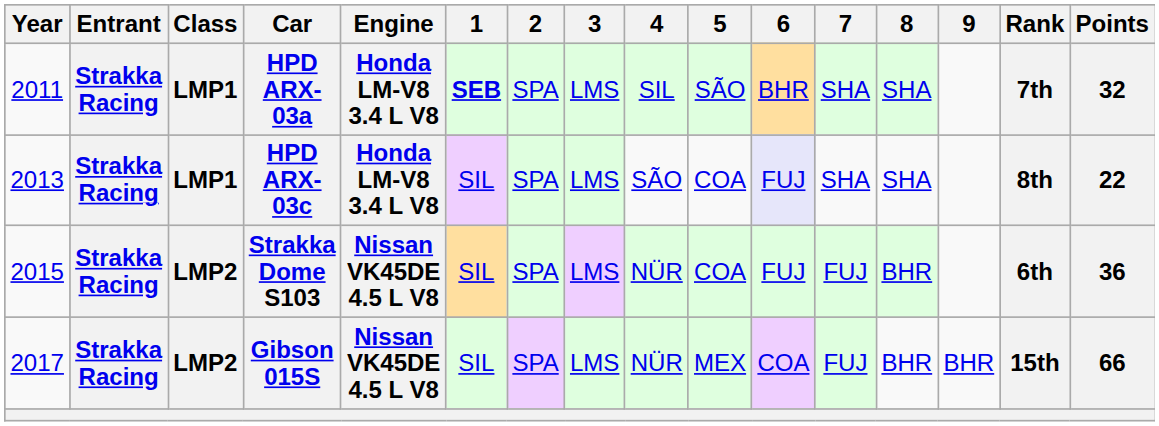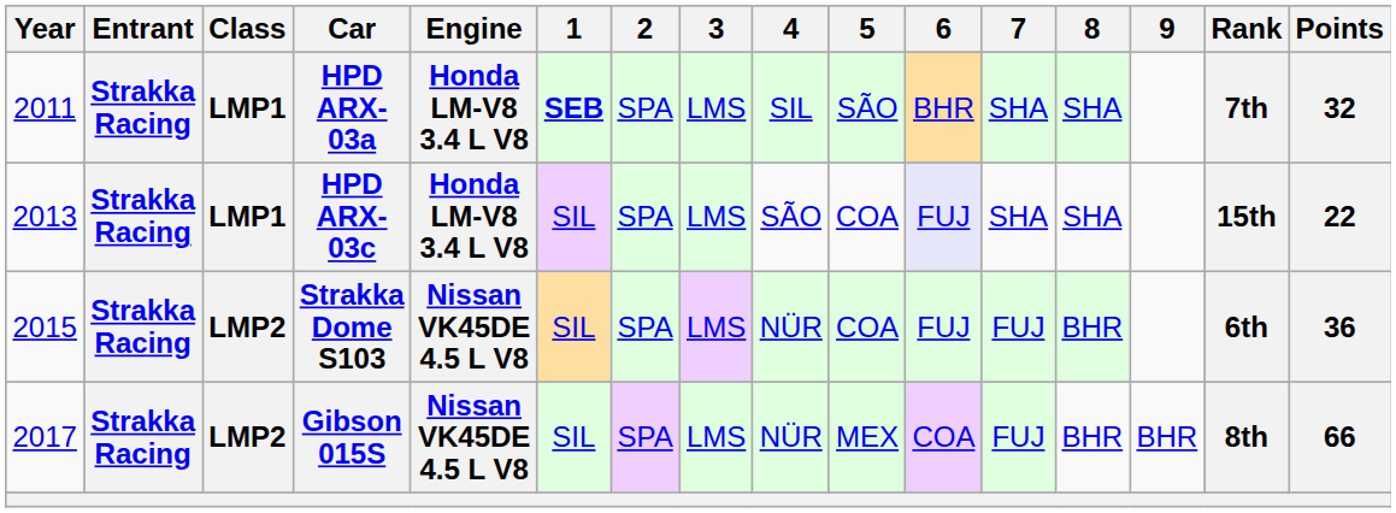 <table class="wikitable" style="text-align:center; font-size:90%">
 <tr>
 <th>Year</th>
 <th>Entrant</th>
 <th>Class</th>
 <th>Car</th>
 <th>Engine</th>
 <th>1</th>
 <th>2</th>
 <th>3</th>
 <th>4</th>
 <th>5</th>
 <th>6</th>
 <th>7</th>
 <th>8</th>
 <th>9</th>
 <th>Rank</th>
 <th>Points</th>
 </tr>
 <tr>
 <td><a href='#'>2011</a></td>
 <th><a href='#'>Strakka Racing</a></th>
 <th>LMP1</th>
 <th><a href='#'>HPD ARX-03a</a></th>
 <th><a href='#'>Honda</a> LM-V8 3.4 L V8</th>
 <td style="background:#DFFFDF;"><strong><a href='#'>SEB</a><br></strong></td>
 <td style="background:#DFFFDF;"><a href='#'>SPA</a><br></td>
 <td style="background:#DFFFDF;"><a href='#'>LMS</a><br></td>
 <td style="background:#DFFFDF;"><a href='#'>SIL</a><br></td>
 <td style="background:#DFFFDF;"><a href='#'>SÃO</a><br></td>
 <td style="background:#FFDF9F;"><a href='#'>BHR</a><br></td>
 <td style="background:#DFFFDF;"><a href='#'>SHA</a><br></td>
 <td style="background:#DFFFDF;"><a href='#'>SHA</a><br></td>
 <td></td>
 <th>7th</th>
 <th>32</th>
 </tr>
 <tr>
 <td><a href='#'>2013</a></td>
 <th><a href='#'>Strakka Racing</a></th>
 <th>LMP1</th>
 <th><a href='#'>HPD ARX-03c</a></th>
 <th><a href='#'>Honda</a> LM-V8 3.4 L V8</th>
 <td style="background:#EFCFFF;"><a href='#'>SIL</a><br></td>
 <td style="background:#DFFFDF;"><a href='#'>SPA</a><br></td>
 <td style="background:#DFFFDF;"><a href='#'>LMS</a><br></td>
 <td><a href='#'>SÃO</a></td>
 <td><a href='#'>COA</a></td>
 <td style="background: lavender;"><a href='#'>FUJ</a></td>
 <td><a href='#'>SHA</a></td>
 <td><a href='#'>SHA</a></td>
 <td></td>
-<th>8th</th>
+<th>15th</th>
 <th>22</th>
 </tr>
 <tr>
 <td><a href='#'>2015</a></td>
 <th><a href='#'>Strakka Racing</a></th>
 <th>LMP2</th>
 <th><a href='#'>Strakka</a> <a href='#'>Dome</a> S103</th>
 <th><a href='#'>Nissan</a> VK45DE 4.5 L V8</th>
 <td style="background:#FFDF9F;"><a href='#'>SIL</a><br></td>
 <td style="background:#DFFFDF;"><a href='#'>SPA</a><br></td>
 <td style="background:#EFCFFF;"><a href='#'>LMS</a><br></td>
 <td style="background:#DFFFDF;"><a href='#'>NÜR</a><br></td>
 <td style="background:#DFFFDF;"><a href='#'>COA</a><br></td>
 <td style="background:#DFFFDF;"><a href='#'>FUJ</a><br></td>
 <td style="background:#DFFFDF;"><a href='#'>FUJ</a><br></td>
 <td style="background:#DFFFDF;"><a href='#'>BHR</a><br></td>
 <td></td>
 <th>6th</th>
 <th>36</th>
 </tr>
 <tr>
 <td><a href='#'>2017</a></td>
 <th><a href='#'>Strakka Racing</a></th>
 <th>LMP2</th>
 <th><a href='#'>Gibson 015S</a></th>
 <th><a href='#'>Nissan</a> VK45DE 4.5 L V8</th>
 <td style="background:#DFFFDF;"><a href='#'>SIL</a><br></td>
 <td style="background:#EFCFFF;"><a href='#'>SPA</a><br></td>
 <td style="background:#DFFFDF;"><a href='#'>LMS</a><br></td>
 <td style="background:#DFFFDF;"><a href='#'>NÜR</a><br></td>
 <td style="background:#DFFFDF;"><a href='#'>MEX</a><br></td>
 <td style="background:#EFCFFF;"><a href='#'>COA</a><br></td>
 <td style="background:#DFFFDF;"><a href='#'>FUJ</a><br></td>
 <td><a href='#'>BHR</a></td>
 <td><a href='#'>BHR</a></td>
-<th>15th</th>
+<th>8th</th>
 <th>66</th>
 </tr>
 <tr>
 <th colspan="16"></th>
 </tr>
 </table>
